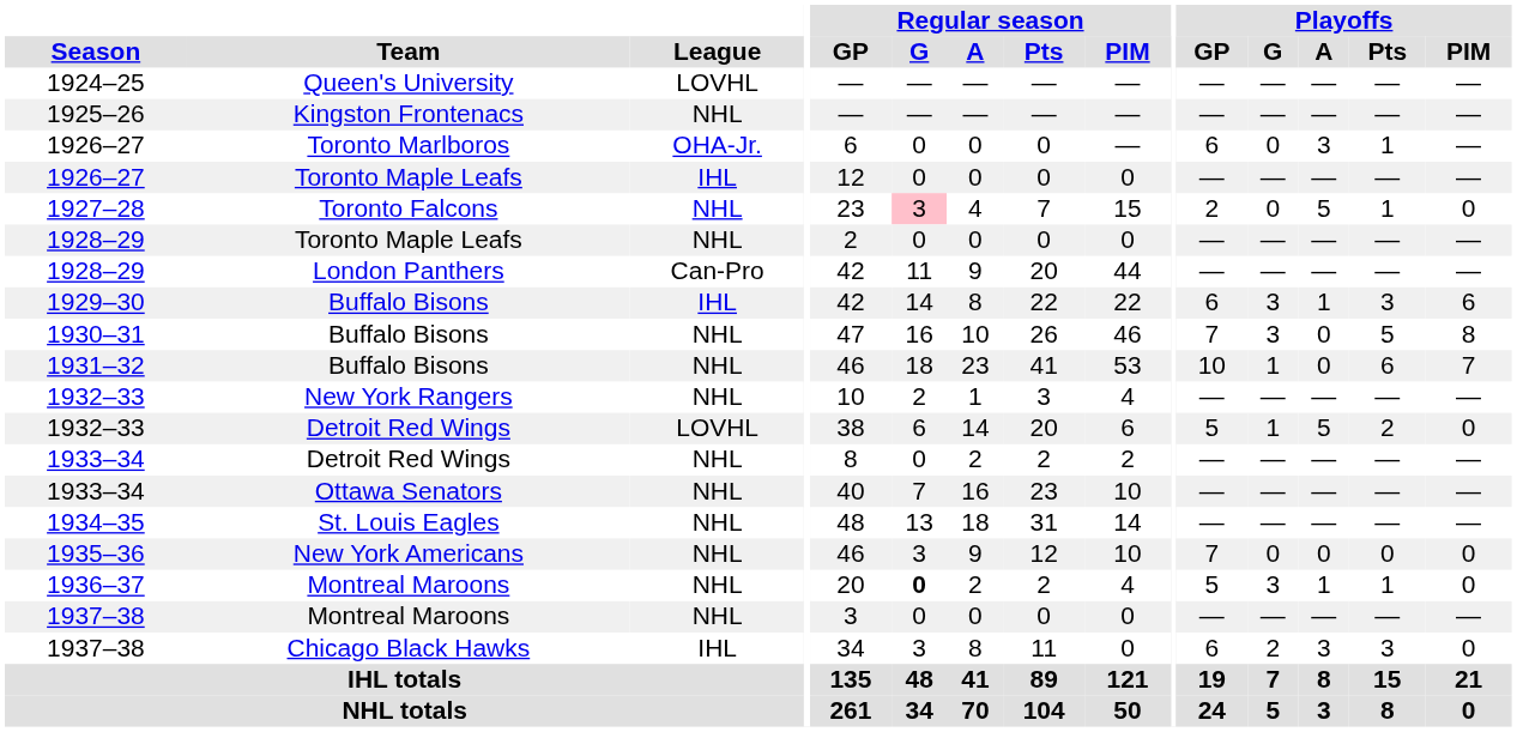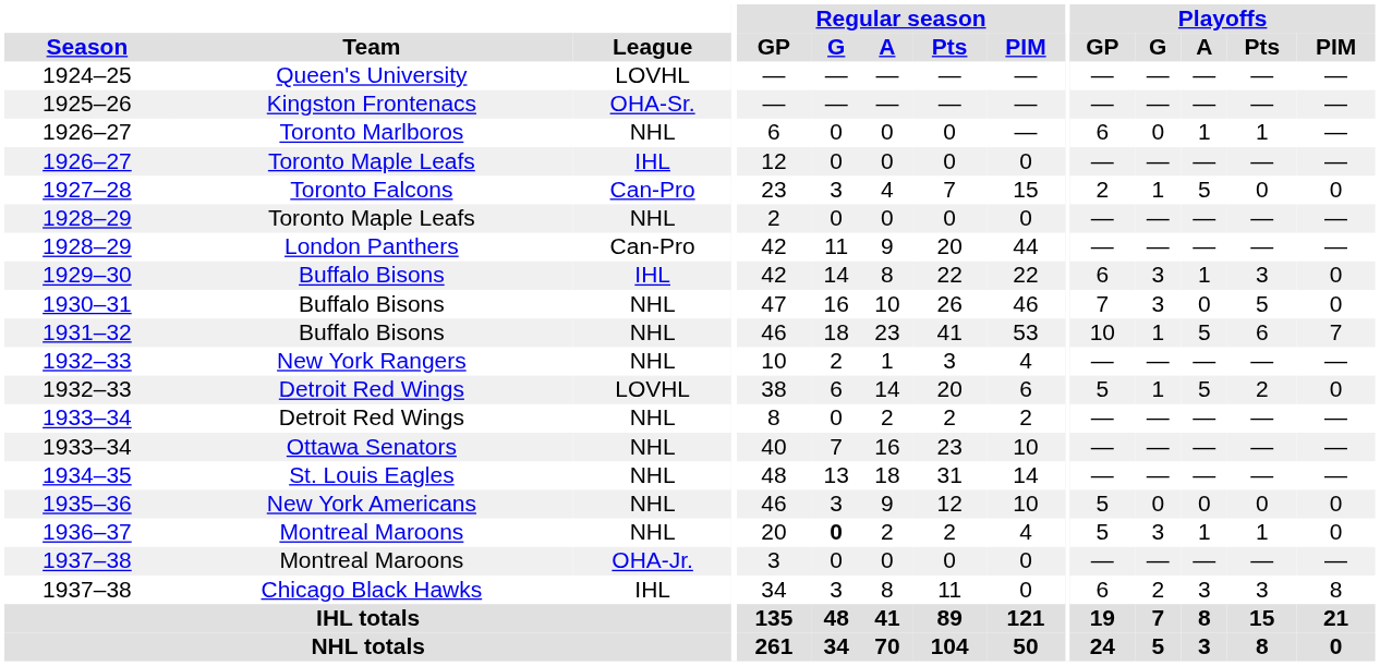 <table border="0" cellpadding="1" cellspacing="0" style="text-align:center; width:60em">
 <tr bgcolor="#e0e0e0">
 <th colspan="3" bgcolor="#ffffff"></th>
 <th rowspan="100" bgcolor="#ffffff"></th>
 <th colspan="5"><a href='#'>Regular season</a></th>
 <th rowspan="100" bgcolor="#ffffff"></th>
 <th colspan="5"><a href='#'>Playoffs</a></th>
 </tr>
 <tr bgcolor="#e0e0e0">
 <th><a href='#'>Season</a></th>
 <th>Team</th>
 <th>League</th>
 <th>GP</th>
 <th><a href='#'>G</a></th>
 <th><a href='#'>A</a></th>
 <th><a href='#'>Pts</a></th>
 <th><a href='#'>PIM</a></th>
 <th>GP</th>
 <th>G</th>
 <th>A</th>
 <th>Pts</th>
 <th>PIM</th>
 </tr>
 <tr>
 <td>1924–25</td>
 <td><a href='#'>Queen's University</a></td>
 <td>LOVHL</td>
 <td>—</td>
 <td>—</td>
 <td>—</td>
 <td>—</td>
 <td>—</td>
 <td>—</td>
 <td>—</td>
 <td>—</td>
 <td>—</td>
 <td>—</td>
 </tr>
 <tr bgcolor="#f0f0f0">
 <td>1925–26</td>
 <td><a href='#'>Kingston Frontenacs</a></td>
-<td>NHL</td>
+<td><a href='#'>OHA-Sr.</a></td>
 <td>—</td>
 <td>—</td>
 <td>—</td>
 <td>—</td>
 <td>—</td>
 <td>—</td>
 <td>—</td>
 <td>—</td>
 <td>—</td>
 <td>—</td>
 </tr>
 <tr>
 <td>1926–27</td>
 <td><a href='#'>Toronto Marlboros</a></td>
-<td><a href='#'>OHA-Jr.</a></td>
+<td>NHL</td>
 <td>6</td>
 <td>0</td>
 <td>0</td>
 <td>0</td>
 <td>—</td>
 <td>6</td>
 <td>0</td>
-<td>3</td>
+<td>1</td>
 <td>1</td>
 <td>—</td>
 </tr>
 <tr bgcolor="#f0f0f0">
 <td><a href='#'>1926–27</a></td>
 <td><a href='#'>Toronto Maple Leafs</a></td>
 <td><a href='#'>IHL</a></td>
 <td>12</td>
 <td>0</td>
 <td>0</td>
 <td>0</td>
 <td>0</td>
 <td>—</td>
 <td>—</td>
 <td>—</td>
 <td>—</td>
 <td>—</td>
 </tr>
 <tr>
 <td><a href='#'>1927–28</a></td>
 <td><a href='#'>Toronto Falcons</a></td>
-<td><a href='#'>NHL</a></td>
+<td><a href='#'>Can-Pro</a></td>
 <td>23</td>
-<td style="background: pink;">3</td>
+<td>3</td>
 <td>4</td>
 <td>7</td>
 <td>15</td>
 <td>2</td>
+<td>1</td>
+<td>5</td>
 <td>0</td>
-<td>5</td>
-<td>1</td>
 <td>0</td>
 </tr>
 <tr bgcolor="#f0f0f0">
 <td><a href='#'>1928–29</a></td>
 <td>Toronto Maple Leafs</td>
 <td>NHL</td>
 <td>2</td>
 <td>0</td>
 <td>0</td>
 <td>0</td>
 <td>0</td>
 <td>—</td>
 <td>—</td>
 <td>—</td>
 <td>—</td>
 <td>—</td>
 </tr>
 <tr>
 <td><a href='#'>1928–29</a></td>
 <td><a href='#'>London Panthers</a></td>
 <td>Can-Pro</td>
 <td>42</td>
 <td>11</td>
 <td>9</td>
 <td>20</td>
 <td>44</td>
 <td>—</td>
 <td>—</td>
 <td>—</td>
 <td>—</td>
 <td>—</td>
 </tr>
 <tr bgcolor="#f0f0f0">
 <td><a href='#'>1929–30</a></td>
 <td><a href='#'>Buffalo Bisons</a></td>
 <td><a href='#'>IHL</a></td>
 <td>42</td>
 <td>14</td>
 <td>8</td>
 <td>22</td>
 <td>22</td>
 <td>6</td>
 <td>3</td>
 <td>1</td>
 <td>3</td>
-<td>6</td>
+<td>0</td>
 </tr>
 <tr>
 <td><a href='#'>1930–31</a></td>
 <td>Buffalo Bisons</td>
 <td>NHL</td>
 <td>47</td>
 <td>16</td>
 <td>10</td>
 <td>26</td>
 <td>46</td>
 <td>7</td>
 <td>3</td>
 <td>0</td>
 <td>5</td>
-<td>8</td>
+<td>0</td>
 </tr>
 <tr bgcolor="#f0f0f0">
 <td><a href='#'>1931–32</a></td>
 <td>Buffalo Bisons</td>
 <td>NHL</td>
 <td>46</td>
 <td>18</td>
 <td>23</td>
 <td>41</td>
 <td>53</td>
 <td>10</td>
 <td>1</td>
-<td>0</td>
+<td>5</td>
 <td>6</td>
 <td>7</td>
 </tr>
 <tr>
 <td><a href='#'>1932–33</a></td>
 <td><a href='#'>New York Rangers</a></td>
 <td>NHL</td>
 <td>10</td>
 <td>2</td>
 <td>1</td>
 <td>3</td>
 <td>4</td>
 <td>—</td>
 <td>—</td>
 <td>—</td>
 <td>—</td>
 <td>—</td>
 </tr>
 <tr bgcolor="#f0f0f0">
 <td>1932–33</td>
 <td><a href='#'>Detroit Red Wings</a></td>
 <td>LOVHL</td>
 <td>38</td>
 <td>6</td>
 <td>14</td>
 <td>20</td>
 <td>6</td>
 <td>5</td>
 <td>1</td>
 <td>5</td>
 <td>2</td>
 <td>0</td>
 </tr>
 <tr>
 <td><a href='#'>1933–34</a></td>
 <td>Detroit Red Wings</td>
 <td>NHL</td>
 <td>8</td>
 <td>0</td>
 <td>2</td>
 <td>2</td>
 <td>2</td>
 <td>—</td>
 <td>—</td>
 <td>—</td>
 <td>—</td>
 <td>—</td>
 </tr>
 <tr bgcolor="#f0f0f0">
 <td>1933–34</td>
 <td><a href='#'>Ottawa Senators</a></td>
 <td>NHL</td>
 <td>40</td>
 <td>7</td>
 <td>16</td>
 <td>23</td>
 <td>10</td>
 <td>—</td>
 <td>—</td>
 <td>—</td>
 <td>—</td>
 <td>—</td>
 </tr>
 <tr>
 <td><a href='#'>1934–35</a></td>
 <td><a href='#'>St. Louis Eagles</a></td>
 <td>NHL</td>
 <td>48</td>
 <td>13</td>
 <td>18</td>
 <td>31</td>
 <td>14</td>
 <td>—</td>
 <td>—</td>
 <td>—</td>
 <td>—</td>
 <td>—</td>
 </tr>
 <tr bgcolor="#f0f0f0">
 <td><a href='#'>1935–36</a></td>
 <td><a href='#'>New York Americans</a></td>
 <td>NHL</td>
 <td>46</td>
 <td>3</td>
 <td>9</td>
 <td>12</td>
 <td>10</td>
-<td>7</td>
+<td>5</td>
 <td>0</td>
 <td>0</td>
 <td>0</td>
 <td>0</td>
 </tr>
 <tr>
 <td><a href='#'>1936–37</a></td>
 <td><a href='#'>Montreal Maroons</a></td>
 <td>NHL</td>
 <td>20</td>
 <td><strong>0</strong></td>
 <td>2</td>
 <td>2</td>
 <td>4</td>
 <td>5</td>
 <td>3</td>
 <td>1</td>
 <td>1</td>
 <td>0</td>
 </tr>
 <tr bgcolor="#f0f0f0">
 <td><a href='#'>1937–38</a></td>
 <td>Montreal Maroons</td>
-<td>NHL</td>
+<td><a href='#'>OHA-Jr.</a></td>
 <td>3</td>
 <td>0</td>
 <td>0</td>
 <td>0</td>
 <td>0</td>
 <td>—</td>
 <td>—</td>
 <td>—</td>
 <td>—</td>
 <td>—</td>
 </tr>
 <tr>
 <td>1937–38</td>
 <td><a href='#'>Chicago Black Hawks</a></td>
 <td>IHL</td>
 <td>34</td>
 <td>3</td>
 <td>8</td>
 <td>11</td>
 <td>0</td>
 <td>6</td>
 <td>2</td>
 <td>3</td>
 <td>3</td>
-<td>0</td>
+<td>8</td>
 </tr>
 <tr bgcolor="#e0e0e0">
 <th colspan="3">IHL totals</th>
 <th>135</th>
 <th>48</th>
 <th>41</th>
 <th>89</th>
 <th>121</th>
 <th>19</th>
 <th>7</th>
 <th>8</th>
 <th>15</th>
 <th>21</th>
 </tr>
 <tr bgcolor="#e0e0e0">
 <th colspan="3">NHL totals</th>
 <th>261</th>
 <th>34</th>
 <th>70</th>
 <th>104</th>
 <th>50</th>
 <th>24</th>
 <th>5</th>
 <th>3</th>
 <th>8</th>
 <th>0</th>
 </tr>
 </table>
